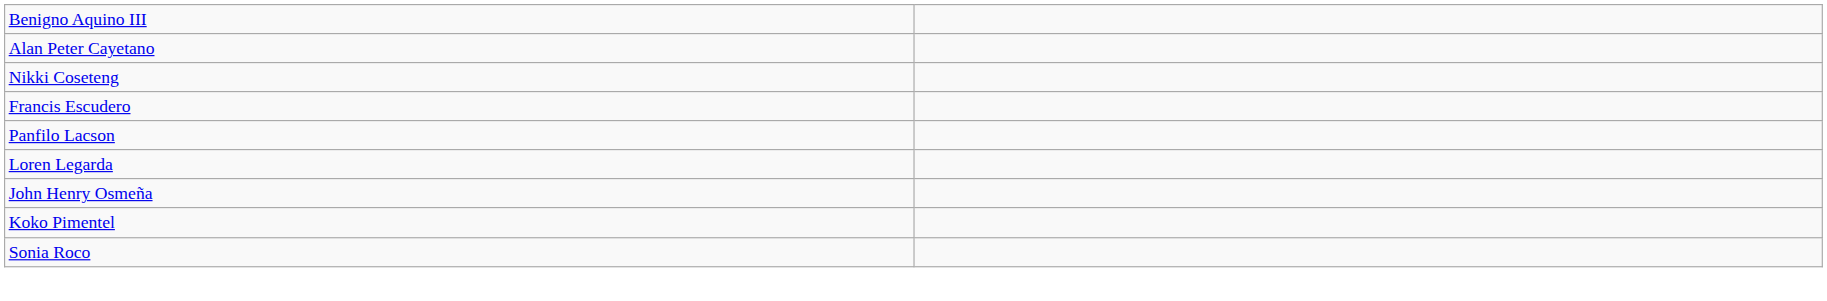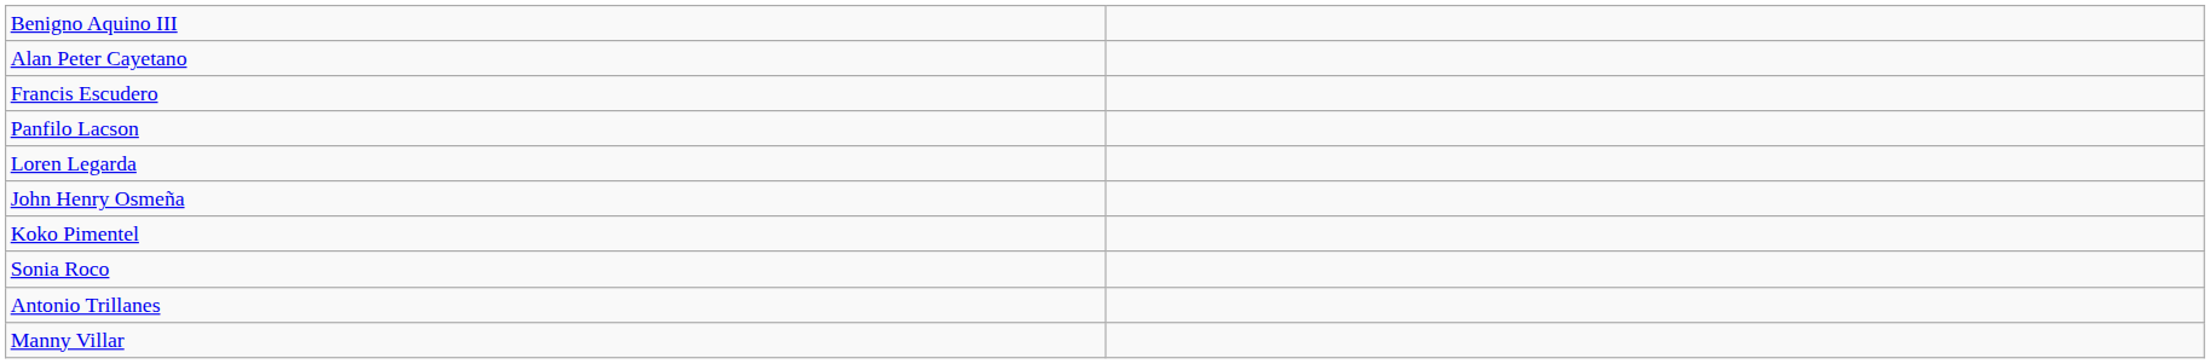 <table class=wikitable width=99% style="font-size:95%">
 <tr>
 <td width=50%><a href='#'>Benigno Aquino III</a></td>
 <td></td>
 </tr>
 <tr>
 <td><a href='#'>Alan Peter Cayetano</a></td>
-<td></td>
-</tr>
-<tr>
-<td><a href='#'>Nikki Coseteng</a></td>
 <td></td>
 </tr>
 <tr>
 <td><a href='#'>Francis Escudero</a></td>
 <td></td>
 </tr>
 <tr>
 <td><a href='#'>Panfilo Lacson</a></td>
 <td></td>
 </tr>
 <tr>
 <td><a href='#'>Loren Legarda</a></td>
 <td></td>
 </tr>
 <tr>
 <td><a href='#'>John Henry Osmeña</a></td>
 <td></td>
 </tr>
 <tr>
 <td><a href='#'>Koko Pimentel</a></td>
 <td></td>
 </tr>
 <tr>
 <td><a href='#'>Sonia Roco</a></td>
 <td></td>
 </tr>
+<tr>
+<td><a href='#'>Antonio Trillanes</a></td>
+<td></td>
+</tr>
+<tr>
+<td><a href='#'>Manny Villar</a></td>
+<td></td>
+</tr>
 </table>
